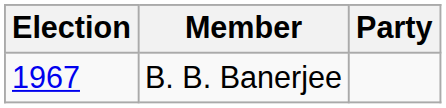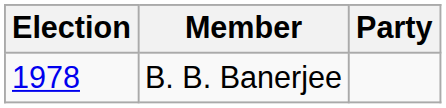 <table class="wikitable sortable">
 <tr>
 <th>Election</th>
 <th>Member</th>
 <th colspan=2>Party</th>
 </tr>
 <tr>
-<td><a href='#'>1967</a></td>
+<td><a href='#'>1978</a></td>
 <td>B. B. Banerjee</td>
 <td></td>
 </tr>
 </table>
